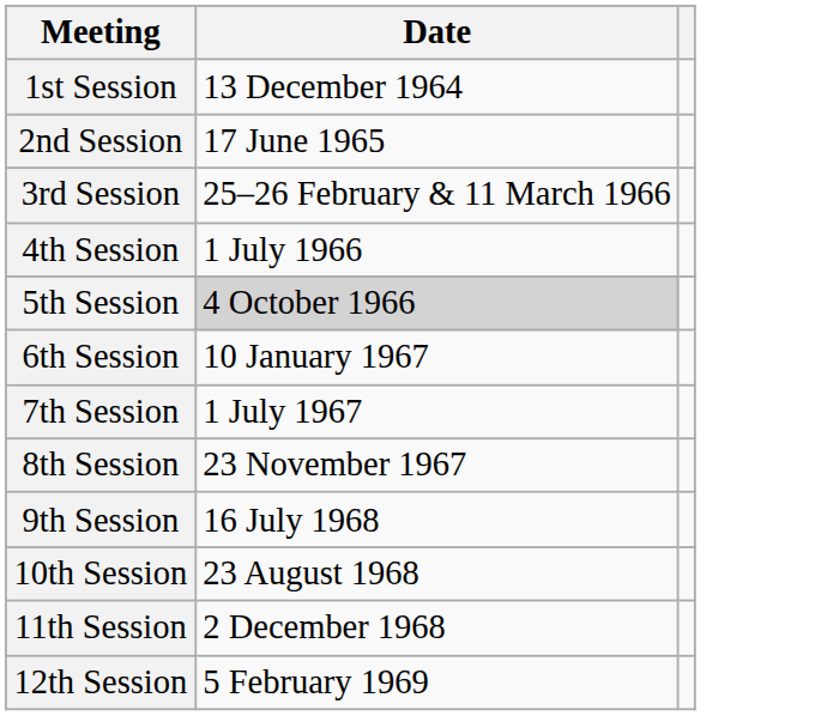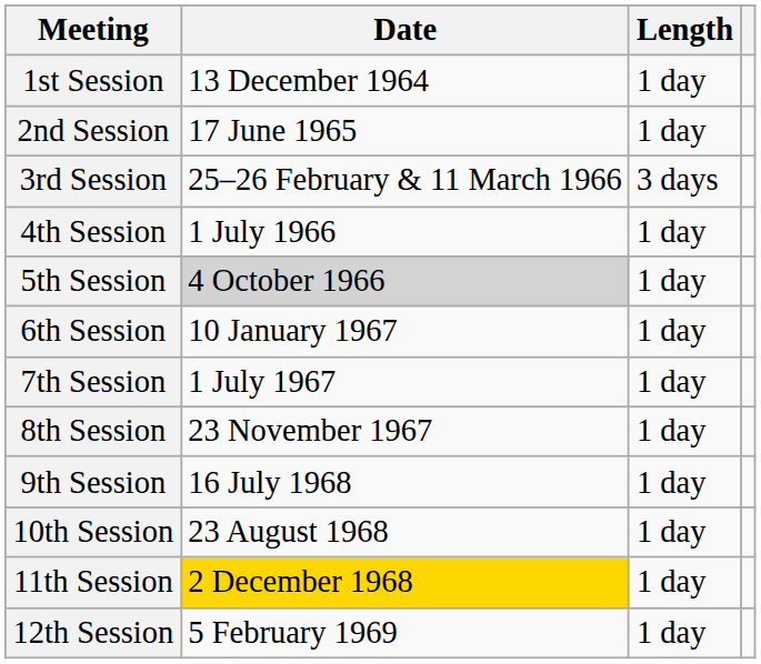 <table class="wikitable sortable plainrowheaders">
 <tr>
 <th scope="col">Meeting</th>
 <th scope="col">Date</th>
+<th scope="col">Length</th>
 <th scope="col" class="unsortable"></th>
 </tr>
 <tr>
 <th scope="row" style="font-weight:normal;">1st Session</th>
 <td>13 December 1964</td>
+<td>1 day</td>
 <td align="center"></td>
 </tr>
 <tr>
 <th scope="row" style="font-weight:normal;">2nd Session</th>
 <td>17 June 1965</td>
+<td>1 day</td>
 <td align="center"></td>
 </tr>
 <tr>
 <th scope="row" style="font-weight:normal;">3rd Session</th>
 <td>25–26 February & 11 March 1966</td>
+<td>3 days</td>
 <td align="center"></td>
 </tr>
 <tr>
 <th scope="row" style="font-weight:normal;">4th Session</th>
 <td>1 July 1966</td>
+<td>1 day</td>
 <td align="center"></td>
 </tr>
 <tr>
 <th scope="row" style="font-weight:normal;">5th Session</th>
 <td style="background: lightgrey;">4 October 1966</td>
+<td>1 day</td>
 <td align="center"></td>
 </tr>
 <tr>
 <th scope="row" style="font-weight:normal;">6th Session</th>
 <td>10 January 1967</td>
+<td>1 day</td>
 <td align="center"></td>
 </tr>
 <tr>
 <th scope="row" style="font-weight:normal;">7th Session</th>
 <td>1 July 1967</td>
+<td>1 day</td>
 <td align="center"></td>
 </tr>
 <tr>
 <th scope="row" style="font-weight:normal;">8th Session</th>
 <td>23 November 1967</td>
+<td>1 day</td>
 <td align="center"></td>
 </tr>
 <tr>
 <th scope="row" style="font-weight:normal;">9th Session</th>
 <td>16 July 1968</td>
+<td>1 day</td>
 <td align="center"></td>
 </tr>
 <tr>
 <th scope="row" style="font-weight:normal;">10th Session</th>
 <td>23 August 1968</td>
+<td>1 day</td>
 <td align="center"></td>
 </tr>
 <tr>
 <th scope="row" style="font-weight:normal;">11th Session</th>
-<td>2 December 1968</td>
+<td style="background: gold;">2 December 1968</td>
+<td>1 day</td>
 <td align="center"></td>
 </tr>
 <tr>
 <th scope="row" style="font-weight:normal;">12th Session</th>
 <td>5 February 1969</td>
+<td>1 day</td>
 <td align="center"></td>
 </tr>
 </table>
